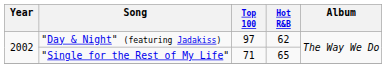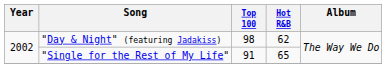 <table class="wikitable">
 <tr>
 <th align="center" valign="top" width="40">Year</th>
 <th align="left" valign="top">Song</th>
 <th align="center" valign="top" width="40"><small><a href='#'>Top 100</a></small></th>
 <th align="center" valign="top" width="40"><small><a href='#'>Hot R&B</a></small></th>
 <th align="left" valign="top">Album</th>
 </tr>
 <tr>
 <td align="center" valign="center" rowspan="2">2002</td>
 <td align="left" valign="center">"<a href='#'>Day & Night</a>" <small>(featuring <a href='#'>Jadakiss</a>)</small></td>
-<td align="center" valign="top">97</td>
+<td align="center" valign="top">98</td>
 <td align="center" valign="top">62</td>
 <td align="left" valign="center" rowspan="2"><em>The Way We Do</em></td>
 </tr>
 <tr>
 <td align="left" valign="top">"<a href='#'>Single for the Rest of My Life</a>"</td>
-<td align="center" valign="top">71</td>
+<td align="center" valign="top">91</td>
 <td align="center" valign="top">65</td>
 </tr>
 <tr>
 </tr>
 </table>
